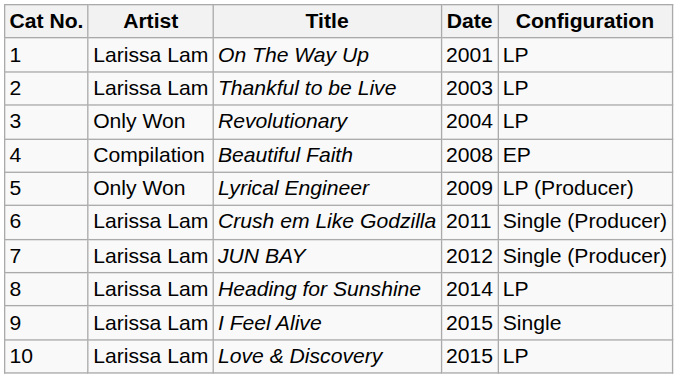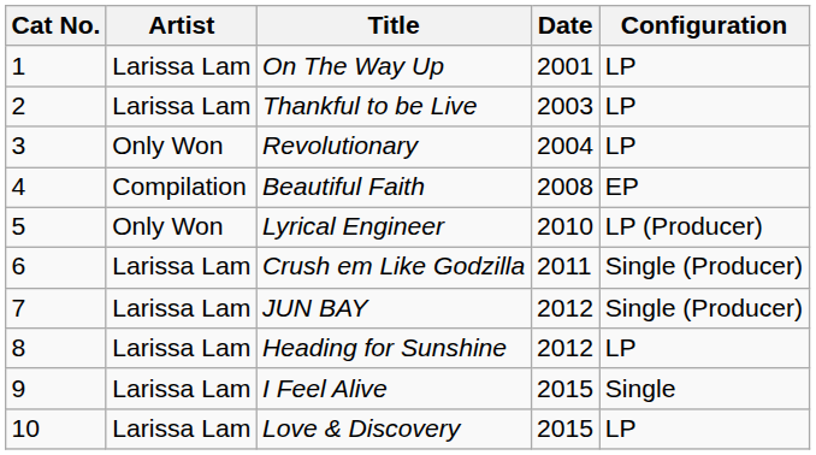 <table class="wikitable">
 <tr>
 <th>Cat No.</th>
 <th>Artist</th>
 <th>Title</th>
 <th>Date</th>
 <th>Configuration</th>
 </tr>
 <tr>
 <td>1</td>
 <td>Larissa Lam</td>
 <td><em>On The Way Up</em></td>
 <td>2001</td>
 <td>LP</td>
 </tr>
 <tr>
 <td>2</td>
 <td>Larissa Lam</td>
 <td><em>Thankful to be Live</em></td>
 <td>2003</td>
 <td>LP</td>
 </tr>
 <tr>
 <td>3</td>
 <td>Only Won</td>
 <td><em>Revolutionary</em></td>
 <td>2004</td>
 <td>LP</td>
 </tr>
 <tr>
 <td>4</td>
 <td>Compilation</td>
 <td><em>Beautiful Faith</em></td>
 <td>2008</td>
 <td>EP</td>
 </tr>
 <tr>
 <td>5</td>
 <td>Only Won</td>
 <td><em>Lyrical Engineer</em></td>
-<td>2009</td>
+<td>2010</td>
 <td>LP (Producer)</td>
 </tr>
 <tr>
 <td>6</td>
 <td>Larissa Lam</td>
 <td><em>Crush em Like Godzilla</em></td>
 <td>2011</td>
 <td>Single (Producer)</td>
 </tr>
 <tr>
 <td>7</td>
 <td>Larissa Lam</td>
 <td><em>JUN BAY</em></td>
 <td>2012</td>
 <td>Single (Producer)</td>
 </tr>
 <tr>
 <td>8</td>
 <td>Larissa Lam</td>
 <td><em>Heading for Sunshine</em></td>
-<td>2014</td>
+<td>2012</td>
 <td>LP</td>
 </tr>
 <tr>
 <td>9</td>
 <td>Larissa Lam</td>
 <td><em>I Feel Alive</em></td>
 <td>2015</td>
 <td>Single</td>
 </tr>
 <tr>
 <td>10</td>
 <td>Larissa Lam</td>
 <td><em>Love & Discovery</em></td>
 <td>2015</td>
 <td>LP</td>
 </tr>
 </table>
